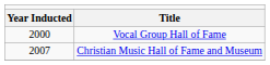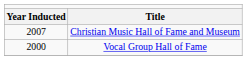 <table class=wikitable>
 <tr>
 <td colspan=2 align=center></td>
 </tr>
 <tr>
 <th>Year Inducted</th>
 <th>Title</th>
 </tr>
 <tr align=center>
+<td>2007</td>
+<td><a href='#'>Christian Music Hall of Fame and Museum</a></td>
+</tr>
+<tr align=center>
 <td>2000</td>
 <td><a href='#'>Vocal Group Hall of Fame</a></td>
 </tr>
 <tr align=center>
-<td>2007</td>
-<td><a href='#'>Christian Music Hall of Fame and Museum</a></td>
-</tr>
-<tr align=center>
 </tr>
 </table>
